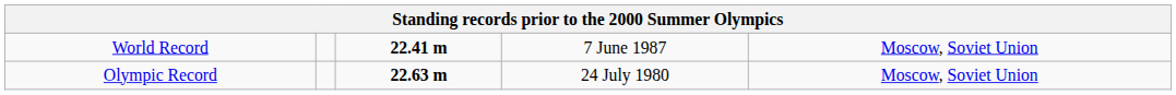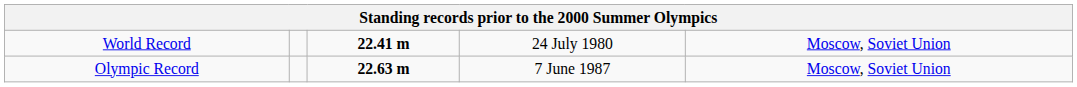 <table class="wikitable" style=" text-align:center; font-size:110%;" width="95%">
 <tr>
 <th colspan="5">Standing records prior to the 2000 Summer Olympics</th>
 </tr>
 <tr>
 <td><a href='#'>World Record</a></td>
 <td></td>
 <td><strong>22.41 m </strong></td>
-<td>7 June 1987</td>
+<td>24 July 1980</td>
 <td> <a href='#'>Moscow</a>, <a href='#'>Soviet Union</a></td>
 </tr>
 <tr>
 <td><a href='#'>Olympic Record</a></td>
 <td></td>
 <td><strong>22.63 m </strong></td>
-<td>24 July 1980</td>
+<td>7 June 1987</td>
 <td> <a href='#'>Moscow</a>, <a href='#'>Soviet Union</a></td>
 </tr>
 </table>
